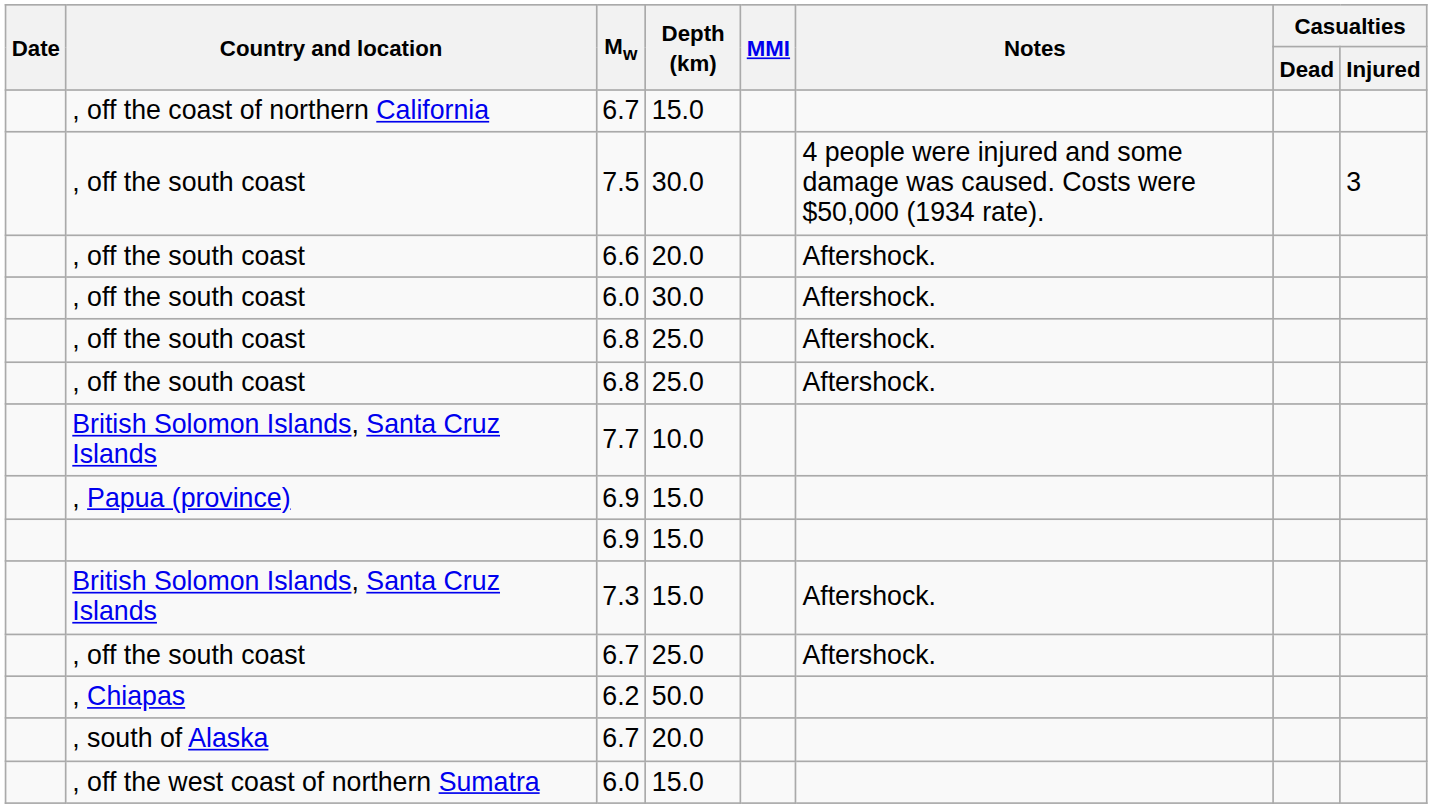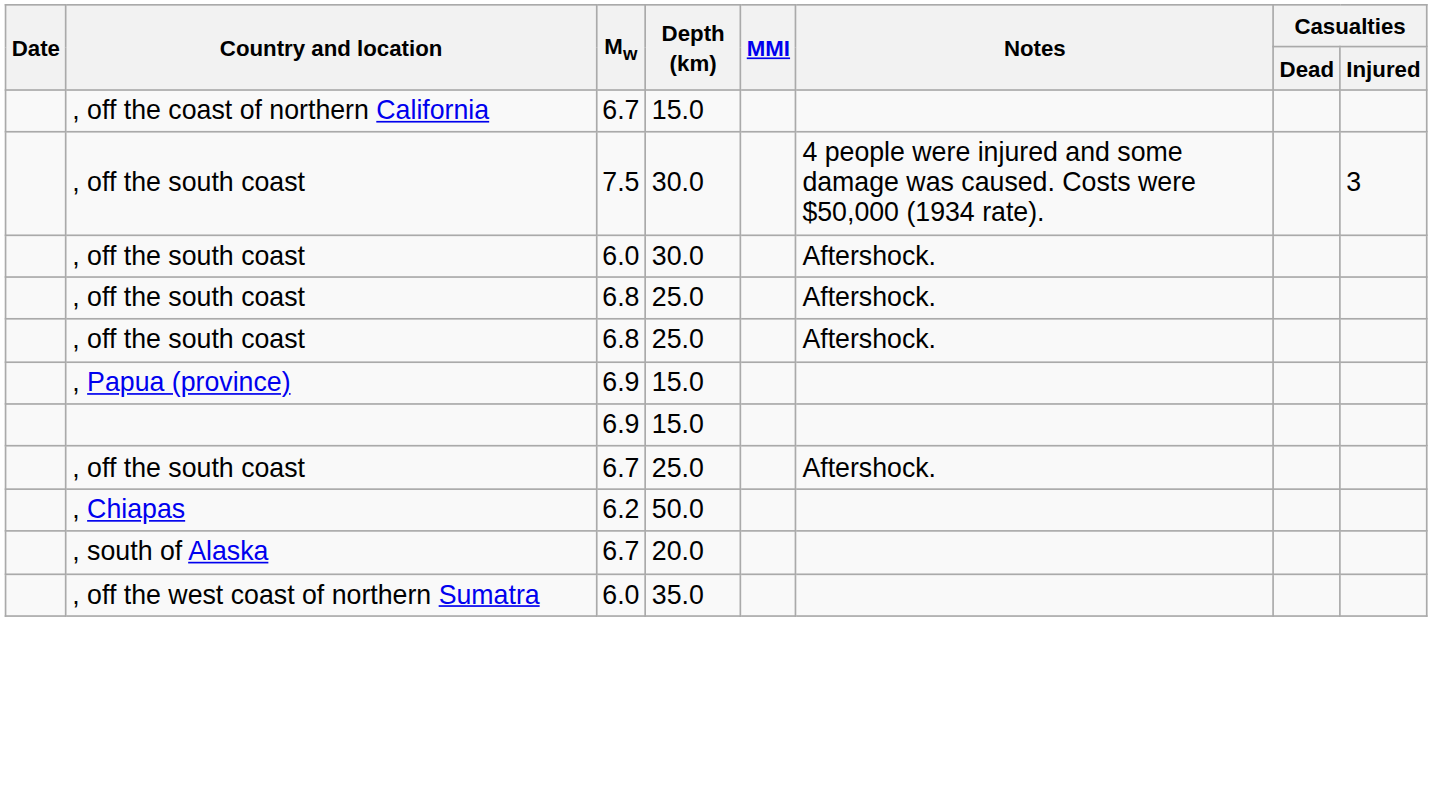 <table class="wikitable sortable sort-under" style="border:1px black; margin-left:1em;">
 <tr>
 <th rowspan="2"><small>Date</small></th>
 <th rowspan="2" style="width: 310px"><small>Country and location</small></th>
 <th rowspan="2"><small>M<sub>w</sub></small></th>
 <th rowspan="2"><small>Depth (km)</small></th>
 <th rowspan="2"><small><a href='#'>MMI</a></small></th>
 <th rowspan="2" class="unsortable"><small>Notes</small></th>
 <th colspan="2"><small>Casualties</small></th>
 </tr>
 <tr>
 <th><small>Dead</small></th>
 <th><small>Injured</small></th>
 </tr>
 <tr>
 <td></td>
 <td>, off the coast of northern <a href='#'>California</a></td>
 <td>6.7</td>
 <td>15.0</td>
 <td></td>
 <td></td>
 <td></td>
 <td></td>
 </tr>
 <tr>
 <td></td>
 <td>, off the south coast</td>
 <td>7.5</td>
 <td>30.0</td>
 <td></td>
 <td>4 people were injured and some damage was caused. Costs were $50,000 (1934 rate).</td>
 <td></td>
 <td>3</td>
 </tr>
 <tr>
 <td></td>
 <td>, off the south coast</td>
-<td>6.6</td>
-<td>20.0</td>
-<td></td>
-<td>Aftershock.</td>
-<td></td>
-<td></td>
-</tr>
-<tr>
-<td></td>
-<td>, off the south coast</td>
 <td>6.0</td>
 <td>30.0</td>
 <td></td>
 <td>Aftershock.</td>
 <td></td>
 <td></td>
 </tr>
 <tr>
 <td></td>
 <td>, off the south coast</td>
 <td>6.8</td>
 <td>25.0</td>
 <td></td>
 <td>Aftershock.</td>
 <td></td>
 <td></td>
 </tr>
 <tr>
 <td></td>
 <td>, off the south coast</td>
 <td>6.8</td>
 <td>25.0</td>
 <td></td>
 <td>Aftershock.</td>
 <td></td>
 <td></td>
 </tr>
 <tr>
 <td></td>
-<td> <a href='#'>British Solomon Islands</a>, <a href='#'>Santa Cruz Islands</a></td>
-<td>7.7</td>
-<td>10.0</td>
-<td></td>
-<td></td>
-<td></td>
-<td></td>
-</tr>
-<tr>
-<td></td>
 <td>, <a href='#'>Papua (province)</a></td>
 <td>6.9</td>
 <td>15.0</td>
 <td></td>
 <td></td>
 <td></td>
 <td></td>
 </tr>
 <tr>
 <td></td>
 <td></td>
 <td>6.9</td>
 <td>15.0</td>
 <td></td>
 <td></td>
-<td></td>
-<td></td>
-</tr>
-<tr>
-<td></td>
-<td> <a href='#'>British Solomon Islands</a>, <a href='#'>Santa Cruz Islands</a></td>
-<td>7.3</td>
-<td>15.0</td>
-<td></td>
-<td>Aftershock.</td>
 <td></td>
 <td></td>
 </tr>
 <tr>
 <td></td>
 <td>, off the south coast</td>
 <td>6.7</td>
 <td>25.0</td>
 <td></td>
 <td>Aftershock.</td>
 <td></td>
 <td></td>
 </tr>
 <tr>
 <td></td>
 <td>, <a href='#'>Chiapas</a></td>
 <td>6.2</td>
 <td>50.0</td>
 <td></td>
 <td></td>
 <td></td>
 <td></td>
 </tr>
 <tr>
 <td></td>
 <td>, south of <a href='#'>Alaska</a></td>
 <td>6.7</td>
 <td>20.0</td>
 <td></td>
 <td></td>
 <td></td>
 <td></td>
 </tr>
 <tr>
 <td></td>
 <td>, off the west coast of northern <a href='#'>Sumatra</a></td>
 <td>6.0</td>
-<td>15.0</td>
+<td>35.0</td>
 <td></td>
 <td></td>
 <td></td>
 <td></td>
 </tr>
 </table>
